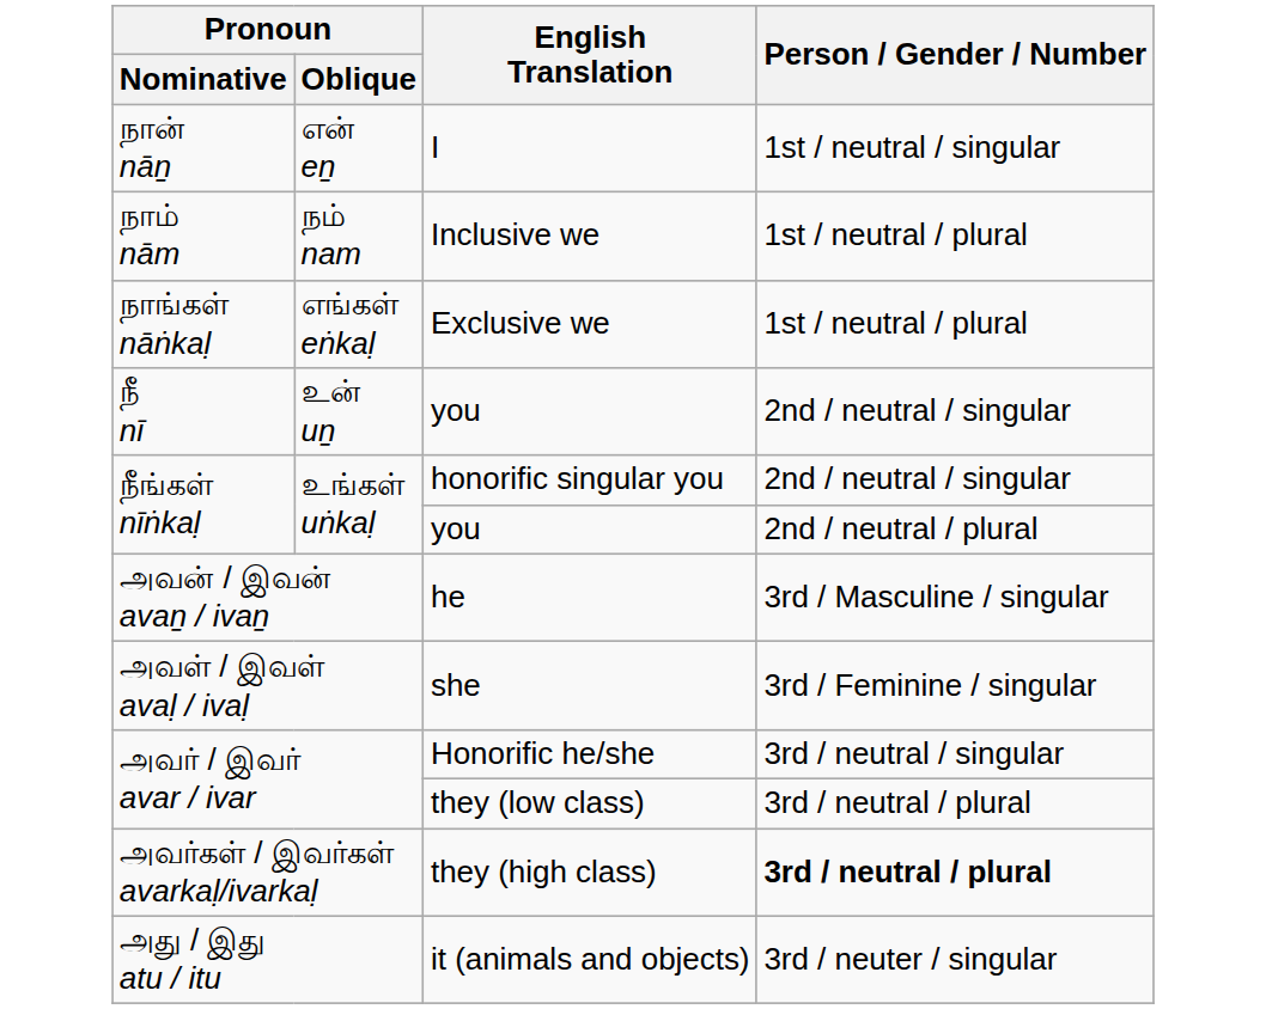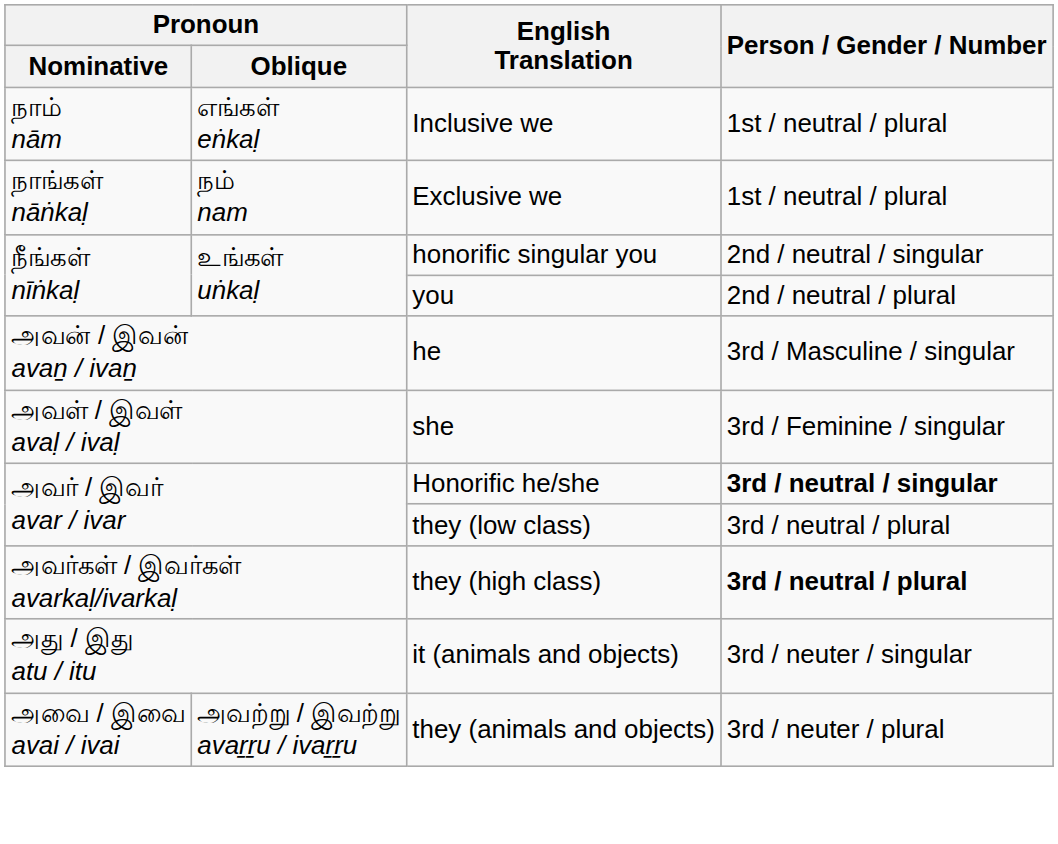 <table class="wikitable" style="margin:auto;">
 <tr>
 <th colspan="2">Pronoun</th>
 <th rowspan="2">English <br> Translation</th>
 <th rowspan="2">Person / Gender / Number</th>
 </tr>
 <tr>
 <th>Nominative</th>
 <th>Oblique</th>
 </tr>
 <tr>
-<td>நான் <br> <em>nāṉ</em></td>
-<td>என் <br> <em>eṉ</em></td>
-<td>I</td>
-<td>1st / neutral / singular</td>
-</tr>
-<tr>
 <td>நாம் <br> <em>nām</em></td>
-<td>நம் <br> <em>nam</em></td>
+<td>எங்கள் <br> <em>eṅkaḷ</em></td>
 <td>Inclusive we</td>
 <td>1st / neutral / plural</td>
 </tr>
 <tr>
 <td>நாங்கள் <br> <em>nāṅkaḷ</em></td>
-<td>எங்கள் <br> <em>eṅkaḷ</em></td>
+<td>நம் <br> <em>nam</em></td>
 <td>Exclusive we</td>
 <td>1st / neutral / plural</td>
-</tr>
-<tr>
-<td>நீ  <br> <em>nī</em></td>
-<td>உன்  <br> <em>uṉ</em></td>
-<td>you</td>
-<td>2nd / neutral / singular</td>
 </tr>
 <tr>
 <td rowspan="2">நீங்கள் <br> <em>nīṅkaḷ</em></td>
 <td rowspan="2">உங்கள் <br> <em>uṅkaḷ</em></td>
 <td>honorific singular you</td>
 <td>2nd / neutral / singular</td>
 </tr>
 <tr>
 <td>you</td>
 <td>2nd / neutral / plural</td>
 </tr>
 <tr>
 <td colspan="2">அவன் / இவன் <br> <em>avaṉ / ivaṉ</em></td>
 <td>he</td>
 <td>3rd / Masculine / singular</td>
 </tr>
 <tr>
 <td colspan="2">அவள் / இவள் <br> <em>avaḷ / ivaḷ</em></td>
 <td>she</td>
 <td>3rd / Feminine / singular</td>
 </tr>
 <tr>
 <td colspan="2" rowspan="2">அவர் / இவர் <br> <em>avar / ivar</em></td>
 <td>Honorific he/she</td>
-<td>3rd / neutral / singular</td>
+<td><strong>3rd / neutral / singular</strong></td>
 </tr>
 <tr>
 <td>they (low class)</td>
 <td>3rd / neutral / plural</td>
 </tr>
 <tr>
 <td colspan="2">அவர்கள் / இவர்கள் <br> <em>avarkaḷ/ivarkaḷ</em></td>
 <td>they (high class)</td>
 <td><strong>3rd / neutral / plural</strong></td>
 </tr>
 <tr>
 <td colspan="2">அது / இது <br> <em>atu / itu</em></td>
 <td>it (animals and objects)</td>
 <td>3rd / neuter / singular</td>
 </tr>
+<tr>
+<td>அவை / இவை <br> <em>avai / ivai</em></td>
+<td>அவற்று / இவற்று <br> <em>avaṟṟu / ivaṟṟu</em></td>
+<td>they (animals and objects)</td>
+<td>3rd / neuter / plural</td>
+</tr>
 </table>
